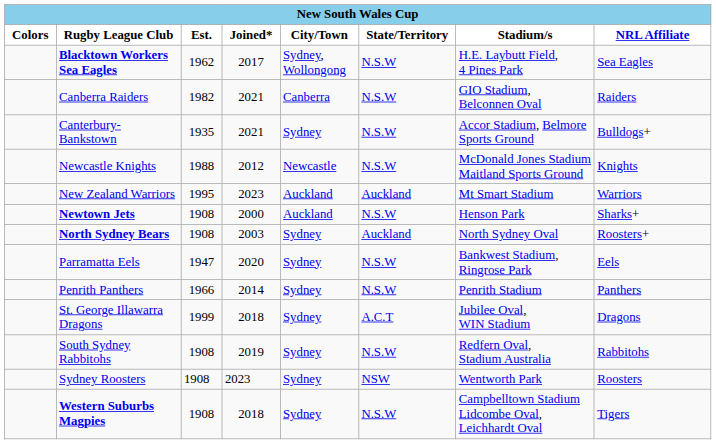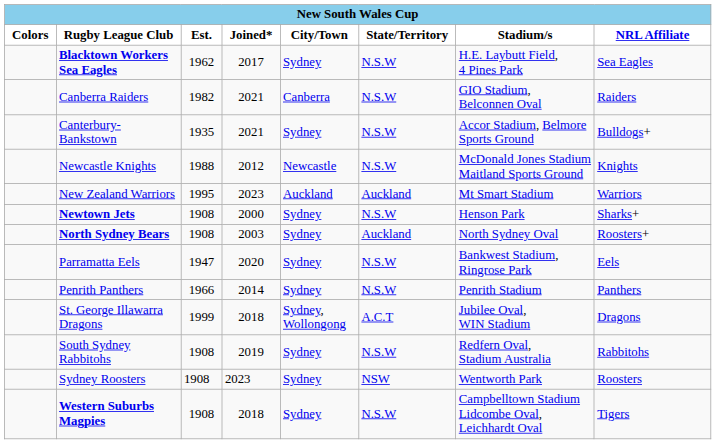 <table class="wikitable" style="width: 100%">
 <tr>
 <td colspan="9" style="background:skyblue; text-align:center;"><strong><span>New South Wales Cup</span></strong></td>
 </tr>
 <tr>
 <th style="background:white; width:01%">Colors</th>
 <th style="background:white; width:06%">Rugby League Club</th>
 <th style="background:white; width:01%">Est.</th>
 <th style="background:white; width:01%">Joined*</th>
 <th style="background:white; width:01%">City/Town</th>
 <th style="background:white; width:01%">State/Territory</th>
 <th style="background:white; width:06%">Stadium/s</th>
 <th style="background:white; width:06%"><a href='#'>NRL Affiliate</a></th>
 </tr>
 <tr>
 <td style="text-align:center"></td>
 <td><strong><a href='#'>Blacktown Workers Sea Eagles</a></strong></td>
 <td style="text-align:center">1962</td>
 <td style="text-align:center">2017</td>
-<td><a href='#'>Sydney</a>, <a href='#'>Wollongong</a></td>
+<td><a href='#'>Sydney</a></td>
 <td><a href='#'>N.S.W</a></td>
 <td><a href='#'>H.E. Laybutt Field</a>,<br><a href='#'>4 Pines Park</a></td>
 <td style="text-align:left"> <a href='#'>Sea Eagles</a></td>
 </tr>
 <tr>
 <td style="text-align:center"></td>
 <td><a href='#'>Canberra Raiders</a></td>
 <td style="text-align:center">1982</td>
 <td style="text-align:center">2021</td>
 <td><a href='#'>Canberra</a></td>
 <td><a href='#'>N.S.W</a></td>
 <td><a href='#'>GIO Stadium</a>,<br><a href='#'>Belconnen Oval</a></td>
 <td style="text-align:left"> <a href='#'>Raiders</a></td>
 </tr>
 <tr>
 <td style="text-align:center"></td>
 <td><a href='#'>Canterbury-Bankstown</a></td>
 <td style="text-align:center">1935</td>
 <td style="text-align:center">2021</td>
 <td><a href='#'>Sydney</a></td>
 <td><a href='#'>N.S.W</a></td>
 <td><a href='#'>Accor Stadium</a>, <a href='#'>Belmore Sports Ground</a></td>
 <td style="text-align:left"> <a href='#'>Bulldogs</a>+</td>
 </tr>
 <tr>
 <td style="text-align:center"></td>
 <td><a href='#'>Newcastle Knights</a></td>
 <td style="text-align:center">1988</td>
 <td style="text-align:center">2012</td>
 <td><a href='#'>Newcastle</a></td>
 <td><a href='#'>N.S.W</a></td>
 <td><a href='#'>McDonald Jones Stadium</a> <a href='#'>Maitland Sports Ground</a></td>
 <td style="text-align:left"> <a href='#'>Knights</a></td>
 </tr>
 <tr>
 <td style="text-align:center"></td>
 <td><a href='#'>New Zealand Warriors</a></td>
 <td style="text-align:center">1995</td>
 <td style="text-align:center">2023</td>
 <td><a href='#'>Auckland</a></td>
 <td><a href='#'>Auckland</a></td>
 <td><a href='#'>Mt Smart Stadium</a></td>
 <td style="text-align:left"> <a href='#'>Warriors</a></td>
 </tr>
 <tr>
 <td style="text-align:center"></td>
 <td><strong><a href='#'>Newtown Jets</a></strong></td>
 <td style="text-align:center">1908</td>
 <td style="text-align:center">2000</td>
-<td><a href='#'>Auckland</a></td>
+<td><a href='#'>Sydney</a></td>
 <td><a href='#'>N.S.W</a></td>
 <td><a href='#'>Henson Park</a></td>
 <td style="text-align:left"> <a href='#'>Sharks</a>+</td>
 </tr>
 <tr>
 <td style="text-align:center"></td>
 <td><strong><a href='#'>North Sydney Bears</a></strong></td>
 <td style="text-align:center">1908</td>
 <td style="text-align:center">2003</td>
 <td><a href='#'>Sydney</a></td>
 <td><a href='#'>Auckland</a></td>
 <td><a href='#'>North Sydney Oval</a></td>
 <td style="text-align:left"> <a href='#'>Roosters</a>+</td>
 </tr>
 <tr>
 <td style="text-align:center"></td>
 <td><a href='#'>Parramatta Eels</a></td>
 <td style="text-align:center">1947</td>
 <td style="text-align:center">2020</td>
 <td><a href='#'>Sydney</a></td>
 <td><a href='#'>N.S.W</a></td>
 <td><a href='#'>Bankwest Stadium</a>,<br><a href='#'>Ringrose Park</a></td>
 <td style="text-align:left"> <a href='#'>Eels</a></td>
 </tr>
 <tr>
 <td style="text-align:center"></td>
 <td><a href='#'>Penrith Panthers</a></td>
 <td style="text-align:center">1966</td>
 <td style="text-align:center">2014</td>
 <td><a href='#'>Sydney</a></td>
 <td><a href='#'>N.S.W</a></td>
 <td><a href='#'>Penrith Stadium</a></td>
 <td style="text-align:left"> <a href='#'>Panthers</a></td>
 </tr>
 <tr>
 <td style="text-align:center"></td>
 <td><a href='#'>St. George Illawarra Dragons</a></td>
 <td style="text-align:center">1999</td>
 <td style="text-align:center">2018</td>
-<td><a href='#'>Sydney</a></td>
+<td><a href='#'>Sydney</a>, <a href='#'>Wollongong</a></td>
 <td><a href='#'>A.C.T</a></td>
 <td><a href='#'>Jubilee Oval</a>,<br><a href='#'>WIN Stadium</a></td>
 <td style="text-align:left"> <a href='#'>Dragons</a></td>
 </tr>
 <tr>
 <td style="text-align:center"></td>
 <td><a href='#'>South Sydney Rabbitohs</a></td>
 <td style="text-align:center">1908</td>
 <td style="text-align:center">2019</td>
 <td><a href='#'>Sydney</a></td>
 <td><a href='#'>N.S.W</a></td>
 <td><a href='#'>Redfern Oval</a>,<br><a href='#'>Stadium Australia</a></td>
 <td style="text-align:left"> <a href='#'>Rabbitohs</a></td>
 </tr>
 <tr>
 <td></td>
 <td><a href='#'>Sydney Roosters</a></td>
 <td>1908</td>
 <td>2023</td>
 <td><a href='#'>Sydney</a></td>
 <td><a href='#'>NSW</a></td>
 <td><a href='#'>Wentworth Park</a></td>
 <td> <a href='#'>Roosters</a></td>
 </tr>
 <tr>
 <td style="text-align:center"></td>
 <td><strong><a href='#'>Western Suburbs Magpies</a></strong></td>
 <td style="text-align:center">1908</td>
 <td style="text-align:center">2018</td>
 <td><a href='#'>Sydney</a></td>
 <td><a href='#'>N.S.W</a></td>
 <td><a href='#'>Campbelltown Stadium</a> <a href='#'>Lidcombe Oval</a>,<br><a href='#'>Leichhardt Oval</a></td>
 <td style="text-align:left"> <a href='#'>Tigers</a></td>
 </tr>
 </table>
